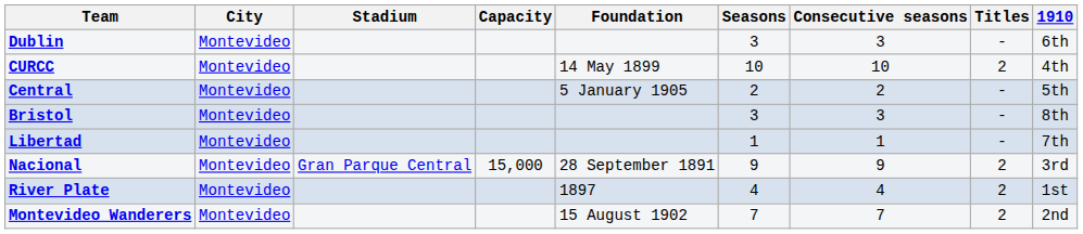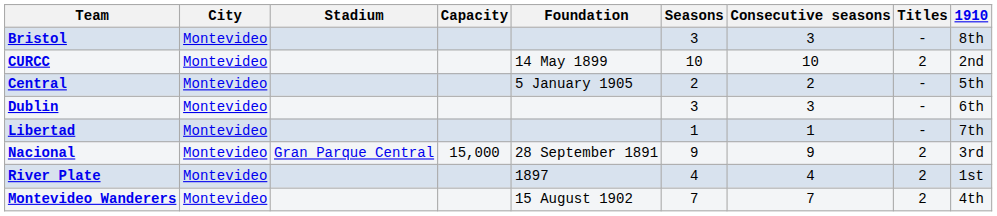 <table class="wikitable">
 <tr>
 <th>Team</th>
 <th>City</th>
 <th>Stadium</th>
 <th>Capacity</th>
 <th>Foundation</th>
 <th>Seasons</th>
 <th>Consecutive seasons</th>
 <th>Titles</th>
 <th><a href='#'>1910</a></th>
 </tr>
-<tr bgcolor=#F3F5F7>
-<td> <strong><a href='#'>Dublin</a></strong></td>
+<tr bgcolor=#D8E2EE>
+<td> <strong><a href='#'>Bristol</a></strong></td>
 <td> <a href='#'>Montevideo</a></td>
 <td></td>
 <td align=center></td>
 <td></td>
 <td align=center>3</td>
 <td align=center>3</td>
 <td align=center>-</td>
-<td align=center>6th</td>
+<td align=center>8th</td>
 </tr>
 <tr bgcolor=#F3F5F7>
 <td> <strong><a href='#'>CURCC</a></strong></td>
 <td> <a href='#'>Montevideo</a></td>
 <td></td>
 <td align=center></td>
 <td>14 May 1899</td>
 <td align=center>10</td>
 <td align=center>10</td>
 <td align=center>2</td>
-<td align=center>4th</td>
+<td align=center>2nd</td>
 </tr>
 <tr bgcolor=#D8E2EE>
 <td> <strong><a href='#'>Central</a></strong></td>
 <td> <a href='#'>Montevideo</a></td>
 <td></td>
 <td align=center></td>
 <td>5 January 1905</td>
 <td align=center>2</td>
 <td align=center>2</td>
 <td align=center>-</td>
 <td align=center>5th</td>
 </tr>
-<tr bgcolor=#D8E2EE>
-<td> <strong><a href='#'>Bristol</a></strong></td>
+<tr bgcolor=#F3F5F7>
+<td> <strong><a href='#'>Dublin</a></strong></td>
 <td> <a href='#'>Montevideo</a></td>
 <td></td>
 <td align=center></td>
 <td></td>
 <td align=center>3</td>
 <td align=center>3</td>
 <td align=center>-</td>
-<td align=center>8th</td>
+<td align=center>6th</td>
 </tr>
 <tr bgcolor=#D8E2EE>
 <td> <strong><a href='#'>Libertad</a></strong></td>
 <td> <a href='#'>Montevideo</a></td>
 <td></td>
 <td align=center></td>
 <td></td>
 <td align=center>1</td>
 <td align=center>1</td>
 <td align=center>-</td>
 <td align=center>7th</td>
 </tr>
 <tr bgcolor=#F3F5F7>
 <td> <strong><a href='#'>Nacional</a></strong></td>
 <td> <a href='#'>Montevideo</a></td>
 <td><a href='#'>Gran Parque Central</a></td>
 <td align=center>15,000</td>
 <td>28 September 1891</td>
 <td align=center>9</td>
 <td align=center>9</td>
 <td align=center>2</td>
 <td align=center>3rd</td>
 </tr>
 <tr bgcolor=#D8E2EE>
 <td> <strong><a href='#'>River Plate</a></strong></td>
 <td> <a href='#'>Montevideo</a></td>
 <td></td>
 <td align=center></td>
 <td>1897</td>
 <td align=center>4</td>
 <td align=center>4</td>
 <td align=center>2</td>
 <td align=center>1st</td>
 </tr>
 <tr bgcolor=#F3F5F7>
 <td> <strong><a href='#'>Montevideo Wanderers</a></strong></td>
 <td> <a href='#'>Montevideo</a></td>
 <td></td>
 <td align=center></td>
 <td>15 August 1902</td>
 <td align=center>7</td>
 <td align=center>7</td>
 <td align=center>2</td>
-<td align=center>2nd</td>
+<td align=center>4th</td>
 </tr>
 </table>
